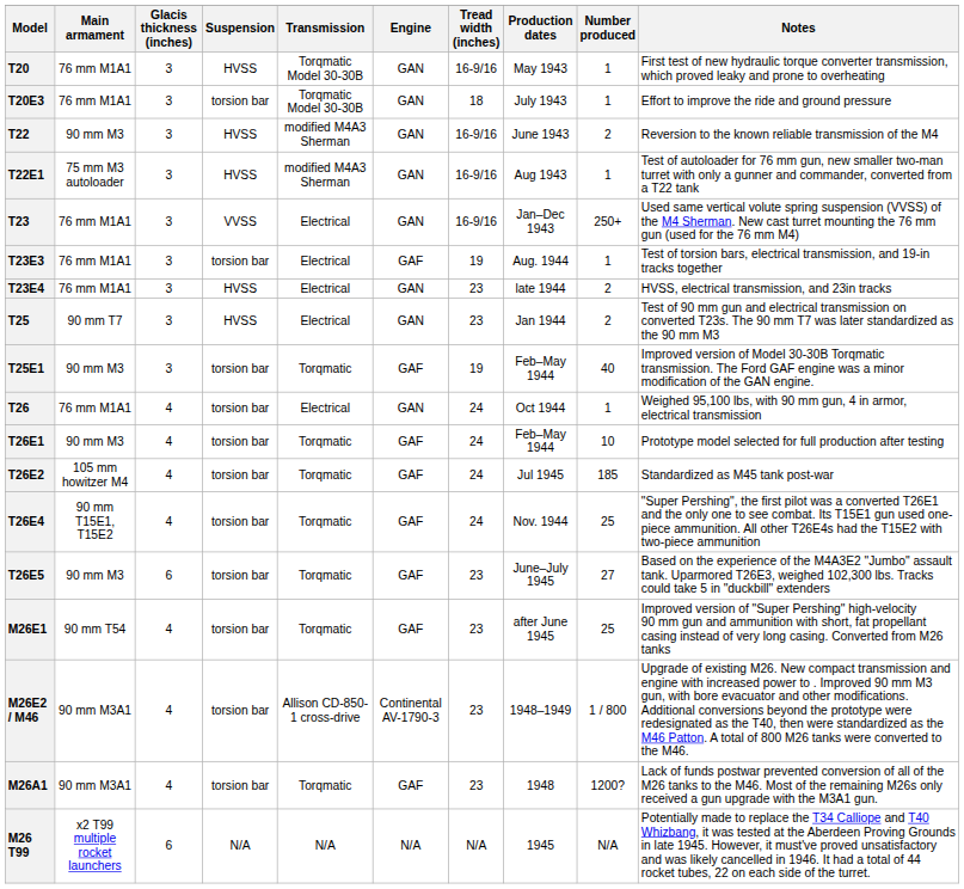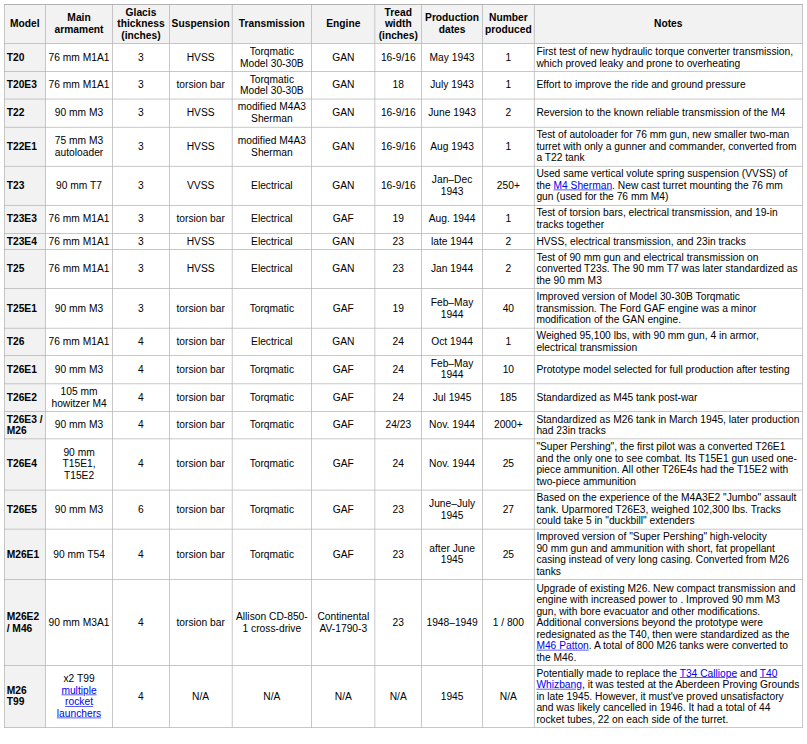 <table class="wikitable" style="background:#fff; text-align:center;">
 <tr>
 </tr>
 <tr>
 <th>Model</th>
 <th>Main armament</th>
 <th>Glacis thickness<br> (inches)</th>
 <th>Suspension</th>
 <th>Transmission</th>
 <th>Engine</th>
 <th>Tread width<br> (inches)</th>
 <th>Production <br>dates</th>
 <th>Number <br>produced</th>
 <th>Notes</th>
 </tr>
 <tr>
 <th style="text-align: left;">T20</th>
 <td>76 mm M1A1</td>
 <td>3</td>
 <td>HVSS</td>
 <td>Torqmatic Model 30-30B</td>
 <td>GAN</td>
 <td>16-9/16</td>
 <td>May 1943</td>
 <td>1</td>
 <td style="text-align: left;">First test of new hydraulic torque converter transmission, which proved leaky and prone to overheating</td>
 </tr>
 <tr>
 <th style="text-align: left;">T20E3</th>
 <td>76 mm M1A1</td>
 <td>3</td>
 <td>torsion bar</td>
 <td>Torqmatic Model 30-30B</td>
 <td>GAN</td>
 <td>18</td>
 <td>July 1943</td>
 <td>1</td>
 <td style="text-align: left;">Effort to improve the ride and ground pressure</td>
 </tr>
 <tr>
 <th style="text-align: left;">T22</th>
 <td>90 mm M3</td>
 <td>3</td>
 <td>HVSS</td>
 <td>modified M4A3 Sherman</td>
 <td>GAN</td>
 <td>16-9/16</td>
 <td>June 1943</td>
 <td>2</td>
 <td style="text-align: left;">Reversion to the known reliable transmission of the M4</td>
 </tr>
 <tr>
 <th style="text-align: left;">T22E1</th>
 <td>75 mm M3 autoloader</td>
 <td>3</td>
 <td>HVSS</td>
 <td>modified M4A3 Sherman</td>
 <td>GAN</td>
 <td>16-9/16</td>
 <td>Aug 1943</td>
 <td>1</td>
 <td style="text-align: left;">Test of autoloader for 76 mm gun, new smaller two-man turret with only a gunner and commander, converted from a T22 tank</td>
 </tr>
 <tr>
 <th style="text-align: left;">T23</th>
-<td>76 mm M1A1</td>
+<td>90 mm T7</td>
 <td>3</td>
 <td>VVSS</td>
 <td>Electrical</td>
 <td>GAN</td>
 <td>16-9/16</td>
 <td>Jan–Dec 1943</td>
 <td>250+<br></td>
 <td style="text-align: left;">Used same vertical volute spring suspension (VVSS) of the <a href='#'>M4 Sherman</a>. New cast turret mounting the 76 mm gun (used for the 76 mm M4)</td>
 </tr>
 <tr>
 <th style="text-align: left;">T23E3</th>
 <td>76 mm M1A1</td>
 <td>3</td>
 <td>torsion bar</td>
 <td>Electrical</td>
 <td>GAF</td>
 <td>19</td>
 <td>Aug. 1944</td>
 <td>1</td>
 <td style="text-align: left;">Test of torsion bars, electrical transmission, and 19-in tracks together</td>
 </tr>
 <tr>
 <th style="text-align: left;">T23E4</th>
 <td>76 mm M1A1</td>
 <td>3</td>
 <td>HVSS</td>
 <td>Electrical</td>
 <td>GAN</td>
 <td>23</td>
 <td>late 1944</td>
 <td>2</td>
 <td style="text-align: left;">HVSS, electrical transmission, and 23in tracks</td>
 </tr>
 <tr>
 <th style="text-align: left;">T25</th>
-<td>90 mm T7</td>
+<td>76 mm M1A1</td>
 <td>3</td>
 <td>HVSS</td>
 <td>Electrical</td>
 <td>GAN</td>
 <td>23</td>
 <td>Jan 1944</td>
 <td>2</td>
 <td style="text-align: left;">Test of 90 mm gun and electrical transmission on converted T23s. The 90 mm T7 was later standardized as the 90 mm M3</td>
 </tr>
 <tr>
 <th style="text-align: left;">T25E1</th>
 <td>90 mm M3</td>
 <td>3</td>
 <td>torsion bar</td>
 <td>Torqmatic</td>
 <td>GAF</td>
 <td>19</td>
 <td>Feb–May 1944</td>
 <td>40</td>
 <td style="text-align: left;">Improved version of Model 30-30B Torqmatic transmission. The Ford GAF engine was a minor modification of the GAN engine.</td>
 </tr>
 <tr>
 <th style="text-align: left;">T26</th>
 <td>76 mm M1A1</td>
 <td>4</td>
 <td>torsion bar</td>
 <td>Electrical</td>
 <td>GAN</td>
 <td>24</td>
 <td>Oct 1944</td>
 <td>1</td>
 <td style="text-align: left;">Weighed 95,100 lbs, with 90 mm gun, 4 in armor, electrical transmission</td>
 </tr>
 <tr>
 <th style="text-align: left;">T26E1</th>
 <td>90 mm M3</td>
 <td>4</td>
 <td>torsion bar</td>
 <td>Torqmatic</td>
 <td>GAF</td>
 <td>24</td>
 <td>Feb–May 1944</td>
 <td>10</td>
 <td style="text-align: left;">Prototype model selected for full production after testing</td>
 </tr>
 <tr>
 <th style="text-align: left;">T26E2</th>
 <td>105 mm howitzer M4</td>
 <td>4</td>
 <td>torsion bar</td>
 <td>Torqmatic</td>
 <td>GAF</td>
 <td>24</td>
 <td>Jul 1945</td>
 <td>185</td>
 <td style="text-align: left;">Standardized as M45 tank post-war</td>
 </tr>
 <tr>
+<th style="text-align: left;">T26E3 / M26</th>
+<td>90 mm M3</td>
+<td>4</td>
+<td>torsion bar</td>
+<td>Torqmatic</td>
+<td>GAF</td>
+<td>24/23</td>
+<td>Nov. 1944</td>
+<td>2000+</td>
+<td style="text-align: left;">Standardized as M26 tank in March 1945, later production had 23in tracks</td>
+</tr>
+<tr>
 <th style="text-align: left;">T26E4</th>
 <td>90 mm T15E1, T15E2</td>
 <td>4</td>
 <td>torsion bar</td>
 <td>Torqmatic</td>
 <td>GAF</td>
 <td>24</td>
 <td>Nov. 1944</td>
 <td>25</td>
 <td style="text-align: left;">"Super Pershing", the first pilot was a converted T26E1 and the only one to see combat. Its T15E1 gun used one-piece ammunition. All other T26E4s had the T15E2 with two-piece ammunition</td>
 </tr>
 <tr>
 <th style="text-align: left;">T26E5</th>
 <td>90 mm M3</td>
 <td>6</td>
 <td>torsion bar</td>
 <td>Torqmatic</td>
 <td>GAF</td>
 <td>23</td>
 <td>June–July 1945</td>
 <td>27</td>
 <td style="text-align: left;">Based on the experience of the M4A3E2 "Jumbo" assault tank. Uparmored T26E3, weighed 102,300 lbs. Tracks could take 5 in "duckbill" extenders</td>
 </tr>
 <tr>
 <th style="text-align: left;">M26E1</th>
 <td>90 mm T54</td>
 <td>4</td>
 <td>torsion bar</td>
 <td>Torqmatic</td>
 <td>GAF</td>
 <td>23</td>
 <td>after June 1945</td>
 <td>25</td>
 <td style="text-align: left;">Improved version of "Super Pershing" high-velocity 90 mm gun and ammunition with short, fat propellant casing instead of very long casing. Converted from M26 tanks</td>
 </tr>
 <tr>
 <th style="text-align: left;">M26E2 / M46</th>
 <td>90 mm M3A1</td>
 <td>4</td>
 <td>torsion bar</td>
 <td>Allison CD-850-1 cross-drive</td>
 <td>Continental AV-1790-3</td>
 <td>23</td>
 <td>1948–1949</td>
 <td>1 / 800</td>
 <td style="text-align: left;">Upgrade of existing M26. New compact transmission and engine with increased power to . Improved 90 mm M3 gun, with bore evacuator and other modifications. Additional conversions beyond the prototype were redesignated as the T40, then were standardized as the <a href='#'>M46 Patton</a>. A total of 800 M26 tanks were converted to the M46.</td>
 </tr>
 <tr>
-<th style="text-align: left;">M26A1</th>
-<td>90 mm M3A1</td>
-<td>4</td>
-<td>torsion bar</td>
-<td>Torqmatic</td>
-<td>GAF</td>
-<td>23</td>
-<td>1948</td>
-<td>1200?</td>
-<td style="text-align: left;">Lack of funds postwar prevented conversion of all of the M26 tanks to the M46. Most of the remaining M26s only received a gun upgrade with the M3A1 gun.</td>
-</tr>
-<tr>
 <th style="text-align: left;">M26 T99</th>
 <td>x2 T99 <a href='#'>multiple rocket launchers</a></td>
-<td>6</td>
+<td>4</td>
 <td>N/A</td>
 <td>N/A</td>
 <td>N/A</td>
 <td>N/A</td>
 <td>1945</td>
 <td>N/A</td>
 <td style="text-align: left;">Potentially made to replace the <a href='#'>T34 Calliope</a> and <a href='#'>T40 Whizbang</a>, it was tested at the Aberdeen Proving Grounds in late 1945. However, it must've proved unsatisfactory and was likely cancelled in 1946. It had a total of 44 rocket tubes, 22 on each side of the turret.</td>
 </tr>
 </table>
